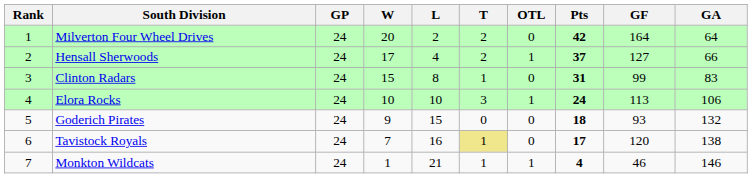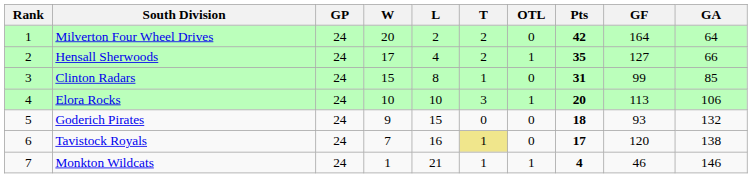 <table class="wikitable" style="text-align:center" width:50em">
 <tr>
 <th bgcolor="#DDDDFF" width="5%">Rank</th>
 <th bgcolor="#DDDDFF" width="27.5%">South Division</th>
 <th bgcolor="#DDDDFF" width="5%">GP</th>
 <th bgcolor="#DDDDFF" width="5%">W</th>
 <th bgcolor="#DDDDFF" width="5%">L</th>
 <th bgcolor="#DDDDFF" width="5%">T</th>
 <th bgcolor="#DDDDFF" width="5%">OTL</th>
 <th bgcolor="#DDDDFF" width="5%">Pts</th>
 <th bgcolor="#DDDDFF" width="7.5%">GF</th>
 <th bgcolor="#DDDDFF" width="7.5%">GA</th>
 </tr>
 <tr bgcolor="#bbffbb">
 <td>1</td>
 <td align=left><a href='#'>Milverton Four Wheel Drives</a></td>
 <td>24</td>
 <td>20</td>
 <td>2</td>
 <td>2</td>
 <td>0</td>
 <td><strong>42</strong></td>
 <td>164</td>
 <td>64</td>
 </tr>
 <tr bgcolor="#bbffbb">
 <td>2</td>
 <td align=left><a href='#'>Hensall Sherwoods</a></td>
 <td>24</td>
 <td>17</td>
 <td>4</td>
 <td>2</td>
 <td>1</td>
-<td><strong>37</strong></td>
+<td><strong>35</strong></td>
 <td>127</td>
 <td>66</td>
 </tr>
 <tr bgcolor="#bbffbb">
 <td>3</td>
 <td align=left><a href='#'>Clinton Radars</a></td>
 <td>24</td>
 <td>15</td>
 <td>8</td>
 <td>1</td>
 <td>0</td>
 <td><strong>31</strong></td>
 <td>99</td>
-<td>83</td>
+<td>85</td>
 </tr>
 <tr bgcolor="#bbffbb">
 <td>4</td>
 <td align=left><a href='#'>Elora Rocks</a></td>
 <td>24</td>
 <td>10</td>
 <td>10</td>
 <td>3</td>
 <td>1</td>
-<td><strong>24</strong></td>
+<td><strong>20</strong></td>
 <td>113</td>
 <td>106</td>
 </tr>
 <tr>
 <td>5</td>
 <td align=left><a href='#'>Goderich Pirates</a></td>
 <td>24</td>
 <td>9</td>
 <td>15</td>
 <td>0</td>
 <td>0</td>
 <td><strong>18</strong></td>
 <td>93</td>
 <td>132</td>
 </tr>
 <tr>
 <td>6</td>
 <td align=left><a href='#'>Tavistock Royals</a></td>
 <td>24</td>
 <td>7</td>
 <td>16</td>
 <td style="background: khaki;">1</td>
 <td>0</td>
 <td><strong>17</strong></td>
 <td>120</td>
 <td>138</td>
 </tr>
 <tr>
 <td>7</td>
 <td align=left><a href='#'>Monkton Wildcats</a></td>
 <td>24</td>
 <td>1</td>
 <td>21</td>
 <td>1</td>
 <td>1</td>
 <td><strong>4</strong></td>
 <td>46</td>
 <td>146</td>
 </tr>
 </table>
